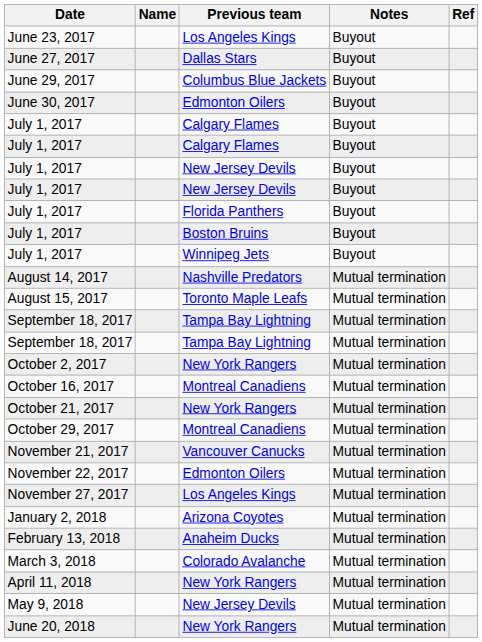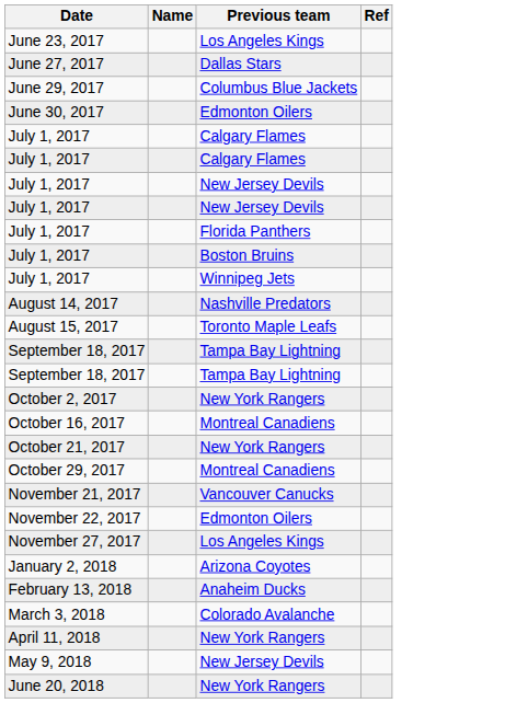 <table class="wikitable sortable">
 <tr>
 <th>Date</th>
 <th>Name</th>
 <th>Previous team</th>
-<th>Notes</th>
 <th>Ref</th>
 </tr>
 <tr>
 <td>June 23, 2017</td>
 <td></td>
 <td><a href='#'>Los Angeles Kings</a></td>
-<td>Buyout</td>
 <td></td>
 </tr>
 <tr bgcolor="eeeeee">
 <td>June 27, 2017</td>
 <td></td>
 <td><a href='#'>Dallas Stars</a></td>
-<td>Buyout</td>
 <td></td>
 </tr>
 <tr>
 <td>June 29, 2017</td>
 <td></td>
 <td><a href='#'>Columbus Blue Jackets</a></td>
-<td>Buyout</td>
 <td></td>
 </tr>
 <tr bgcolor="eeeeee">
 <td>June 30, 2017</td>
 <td></td>
 <td><a href='#'>Edmonton Oilers</a></td>
-<td>Buyout</td>
 <td></td>
 </tr>
 <tr>
 <td>July 1, 2017</td>
 <td></td>
 <td><a href='#'>Calgary Flames</a></td>
-<td>Buyout</td>
 <td></td>
 </tr>
 <tr bgcolor="eeeeee">
 <td>July 1, 2017</td>
 <td></td>
 <td><a href='#'>Calgary Flames</a></td>
-<td>Buyout</td>
 <td></td>
 </tr>
 <tr>
 <td>July 1, 2017</td>
 <td></td>
 <td><a href='#'>New Jersey Devils</a></td>
-<td>Buyout</td>
 <td></td>
 </tr>
 <tr bgcolor="eeeeee">
 <td>July 1, 2017</td>
 <td></td>
 <td><a href='#'>New Jersey Devils</a></td>
-<td>Buyout</td>
 <td></td>
 </tr>
 <tr>
 <td>July 1, 2017</td>
 <td></td>
 <td><a href='#'>Florida Panthers</a></td>
-<td>Buyout</td>
 <td></td>
 </tr>
 <tr bgcolor="eeeeee">
 <td>July 1, 2017</td>
 <td></td>
 <td><a href='#'>Boston Bruins</a></td>
-<td>Buyout</td>
 <td></td>
 </tr>
 <tr>
 <td>July 1, 2017</td>
 <td></td>
 <td><a href='#'>Winnipeg Jets</a></td>
-<td>Buyout</td>
 <td></td>
 </tr>
 <tr bgcolor="eeeeee">
 <td>August 14, 2017</td>
 <td></td>
 <td><a href='#'>Nashville Predators</a></td>
-<td>Mutual termination</td>
 <td></td>
 </tr>
 <tr>
 <td>August 15, 2017</td>
 <td></td>
 <td><a href='#'>Toronto Maple Leafs</a></td>
-<td>Mutual termination</td>
 <td></td>
 </tr>
 <tr bgcolor="eeeeee">
 <td>September 18, 2017</td>
 <td></td>
 <td><a href='#'>Tampa Bay Lightning</a></td>
-<td>Mutual termination</td>
 <td></td>
 </tr>
 <tr>
 <td>September 18, 2017</td>
 <td></td>
 <td><a href='#'>Tampa Bay Lightning</a></td>
-<td>Mutual termination</td>
 <td></td>
 </tr>
 <tr bgcolor="eeeeee">
 <td>October 2, 2017</td>
 <td></td>
 <td><a href='#'>New York Rangers</a></td>
-<td>Mutual termination</td>
 <td></td>
 </tr>
 <tr>
 <td>October 16, 2017</td>
 <td></td>
 <td><a href='#'>Montreal Canadiens</a></td>
-<td>Mutual termination</td>
 <td></td>
 </tr>
 <tr bgcolor="eeeeee">
 <td>October 21, 2017</td>
 <td></td>
 <td><a href='#'>New York Rangers</a></td>
-<td>Mutual termination</td>
 <td></td>
 </tr>
 <tr>
 <td>October 29, 2017</td>
 <td></td>
 <td><a href='#'>Montreal Canadiens</a></td>
-<td>Mutual termination</td>
 <td></td>
 </tr>
 <tr bgcolor="eeeeee">
 <td>November 21, 2017</td>
 <td></td>
 <td><a href='#'>Vancouver Canucks</a></td>
-<td>Mutual termination</td>
 <td></td>
 </tr>
 <tr>
 <td>November 22, 2017</td>
 <td></td>
 <td><a href='#'>Edmonton Oilers</a></td>
-<td>Mutual termination</td>
 <td></td>
 </tr>
 <tr bgcolor="eeeeee">
 <td>November 27, 2017</td>
 <td></td>
 <td><a href='#'>Los Angeles Kings</a></td>
-<td>Mutual termination</td>
 <td></td>
 </tr>
 <tr>
 <td>January 2, 2018</td>
 <td></td>
 <td><a href='#'>Arizona Coyotes</a></td>
-<td>Mutual termination</td>
 <td></td>
 </tr>
 <tr bgcolor="eeeeee">
 <td>February 13, 2018</td>
 <td></td>
 <td><a href='#'>Anaheim Ducks</a></td>
-<td>Mutual termination</td>
 <td></td>
 </tr>
 <tr>
 <td>March 3, 2018</td>
 <td></td>
 <td><a href='#'>Colorado Avalanche</a></td>
-<td>Mutual termination</td>
 <td></td>
 </tr>
 <tr bgcolor="eeeeee">
 <td>April 11, 2018</td>
 <td></td>
 <td><a href='#'>New York Rangers</a></td>
-<td>Mutual termination</td>
 <td></td>
 </tr>
 <tr>
 <td>May 9, 2018</td>
 <td></td>
 <td><a href='#'>New Jersey Devils</a></td>
-<td>Mutual termination</td>
 <td></td>
 </tr>
 <tr bgcolor="eeeeee">
 <td>June 20, 2018</td>
 <td></td>
 <td><a href='#'>New York Rangers</a></td>
-<td>Mutual termination</td>
 <td></td>
 </tr>
 </table>
